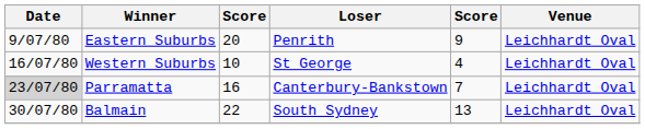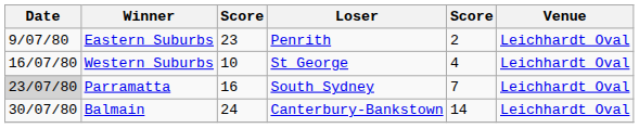 <table class="wikitable">
 <tr>
 <th>Date</th>
 <th>Winner</th>
 <th>Score</th>
 <th>Loser</th>
 <th>Score</th>
 <th>Venue</th>
 </tr>
 <tr>
 <td>9/07/80</td>
 <td> <a href='#'>Eastern Suburbs</a></td>
-<td>20</td>
+<td>23</td>
 <td> <a href='#'>Penrith</a></td>
-<td>9</td>
+<td>2</td>
 <td><a href='#'>Leichhardt Oval</a></td>
 </tr>
 <tr>
 <td>16/07/80</td>
 <td> <a href='#'>Western Suburbs</a></td>
 <td>10</td>
 <td> <a href='#'>St George</a></td>
 <td>4</td>
 <td><a href='#'>Leichhardt Oval</a></td>
 </tr>
 <tr>
 <td style="background: lightgrey;">23/07/80</td>
 <td> <a href='#'>Parramatta</a></td>
 <td>16</td>
-<td> <a href='#'>Canterbury-Bankstown</a></td>
+<td> <a href='#'>South Sydney</a></td>
 <td>7</td>
 <td><a href='#'>Leichhardt Oval</a></td>
 </tr>
 <tr>
 <td>30/07/80</td>
 <td> <a href='#'>Balmain</a></td>
-<td>22</td>
-<td> <a href='#'>South Sydney</a></td>
-<td>13</td>
+<td>24</td>
+<td> <a href='#'>Canterbury-Bankstown</a></td>
+<td>14</td>
 <td><a href='#'>Leichhardt Oval</a></td>
 </tr>
 <tr>
 </tr>
 </table>
